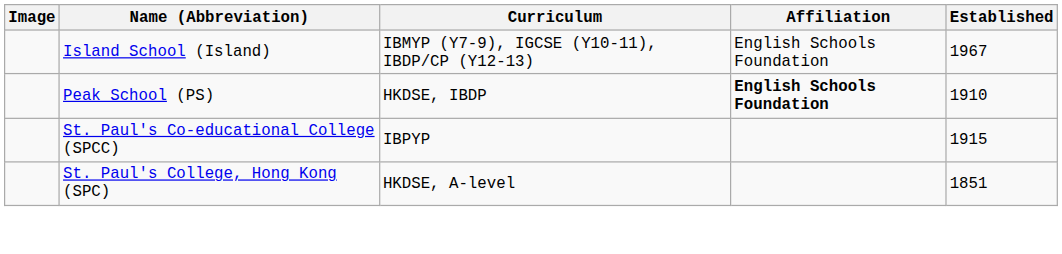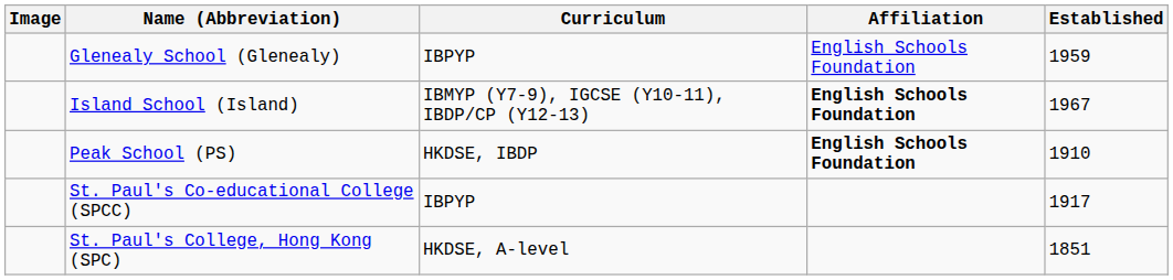 <table class="wikitable sortable">
 <tr>
 <th>Image</th>
 <th>Name (Abbreviation)</th>
 <th>Curriculum</th>
 <th>Affiliation</th>
 <th>Established</th>
 </tr>
 <tr>
 <td></td>
+<td><a href='#'>Glenealy School</a> (Glenealy)</td>
+<td>IBPYP</td>
+<td><a href='#'>English Schools Foundation</a></td>
+<td>1959</td>
+</tr>
+<tr>
+<td></td>
 <td><a href='#'>Island School</a> (Island)</td>
 <td>IBMYP (Y7-9), IGCSE (Y10-11), IBDP/CP (Y12-13)</td>
-<td>English Schools Foundation</td>
+<td><strong>English Schools Foundation</strong></td>
 <td>1967</td>
 </tr>
 <tr>
 <td></td>
 <td><a href='#'>Peak School</a> (PS)</td>
 <td>HKDSE, IBDP</td>
 <td><strong>English Schools Foundation</strong></td>
 <td>1910</td>
 </tr>
 <tr>
 <td></td>
 <td><a href='#'>St. Paul's Co-educational College</a> (SPCC)</td>
 <td>IBPYP</td>
 <td></td>
-<td>1915</td>
+<td>1917</td>
 </tr>
 <tr>
 <td></td>
 <td><a href='#'>St. Paul's College, Hong Kong</a> (SPC)</td>
 <td>HKDSE, A-level</td>
 <td></td>
 <td>1851</td>
 </tr>
 </table>
